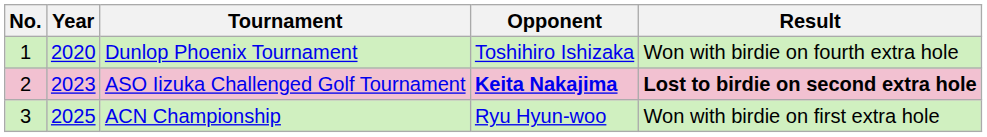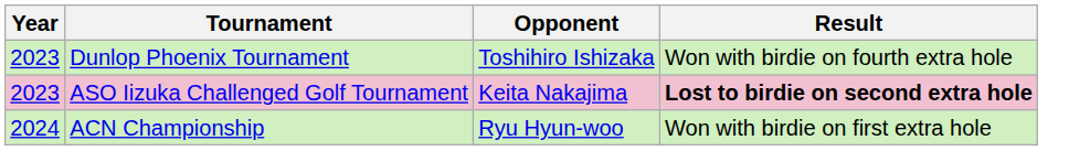 <table class="wikitable" style="font-size:95%;">
 <tr>
-<th>No.</th>
 <th>Year</th>
 <th>Tournament</th>
 <th>Opponent</th>
 <th>Result</th>
 </tr>
 <tr style="background:#D0F0C0;">
-<td align=center>1</td>
-<td><a href='#'>2020</a></td>
+<td><a href='#'>2023</a></td>
 <td><a href='#'>Dunlop Phoenix Tournament</a></td>
 <td> <a href='#'>Toshihiro Ishizaka</a></td>
 <td>Won with birdie on fourth extra hole</td>
 </tr>
 <tr style="background:#F2C1D1;">
-<td align=center>2</td>
 <td><a href='#'>2023</a></td>
 <td><a href='#'>ASO Iizuka Challenged Golf Tournament</a></td>
-<td><strong> <a href='#'>Keita Nakajima</a></strong></td>
+<td> <a href='#'>Keita Nakajima</a></td>
 <td><strong>Lost to birdie on second extra hole</strong></td>
 </tr>
 <tr style="background:#D0F0C0;">
-<td align=center>3</td>
-<td><a href='#'>2025</a></td>
+<td><a href='#'>2024</a></td>
 <td><a href='#'>ACN Championship</a></td>
 <td> <a href='#'>Ryu Hyun-woo</a></td>
 <td>Won with birdie on first extra hole</td>
 </tr>
 </table>
